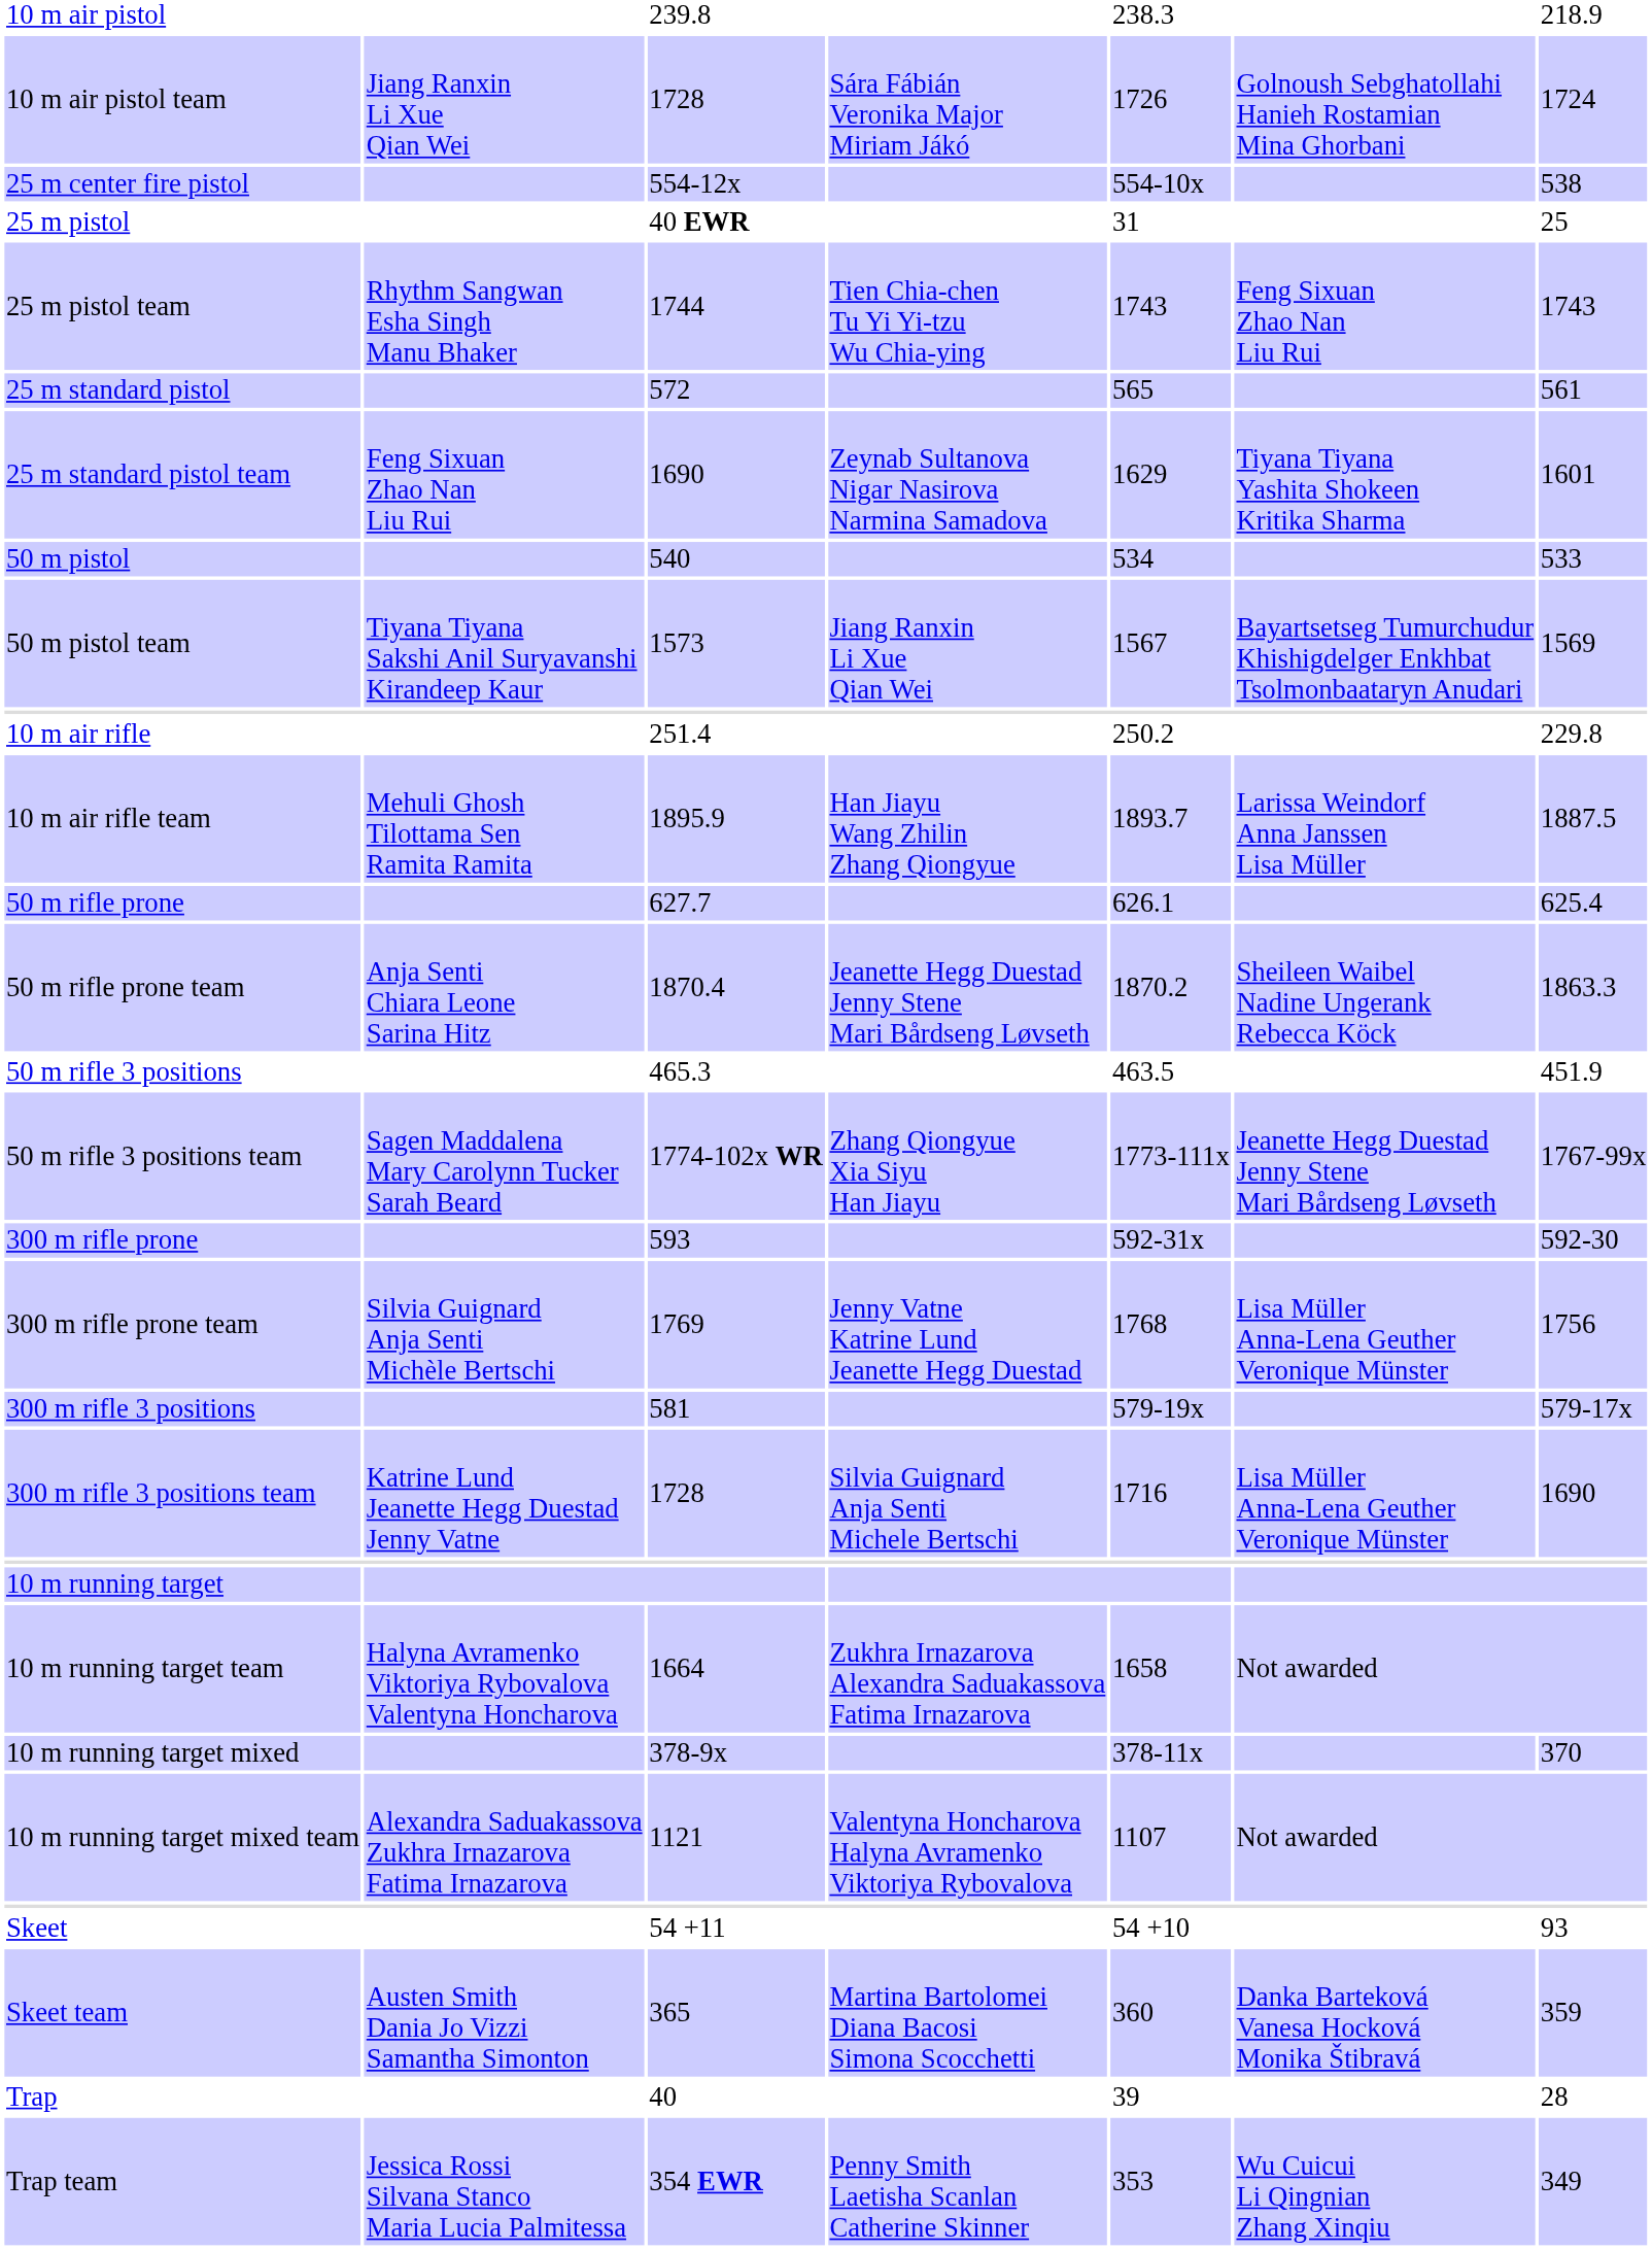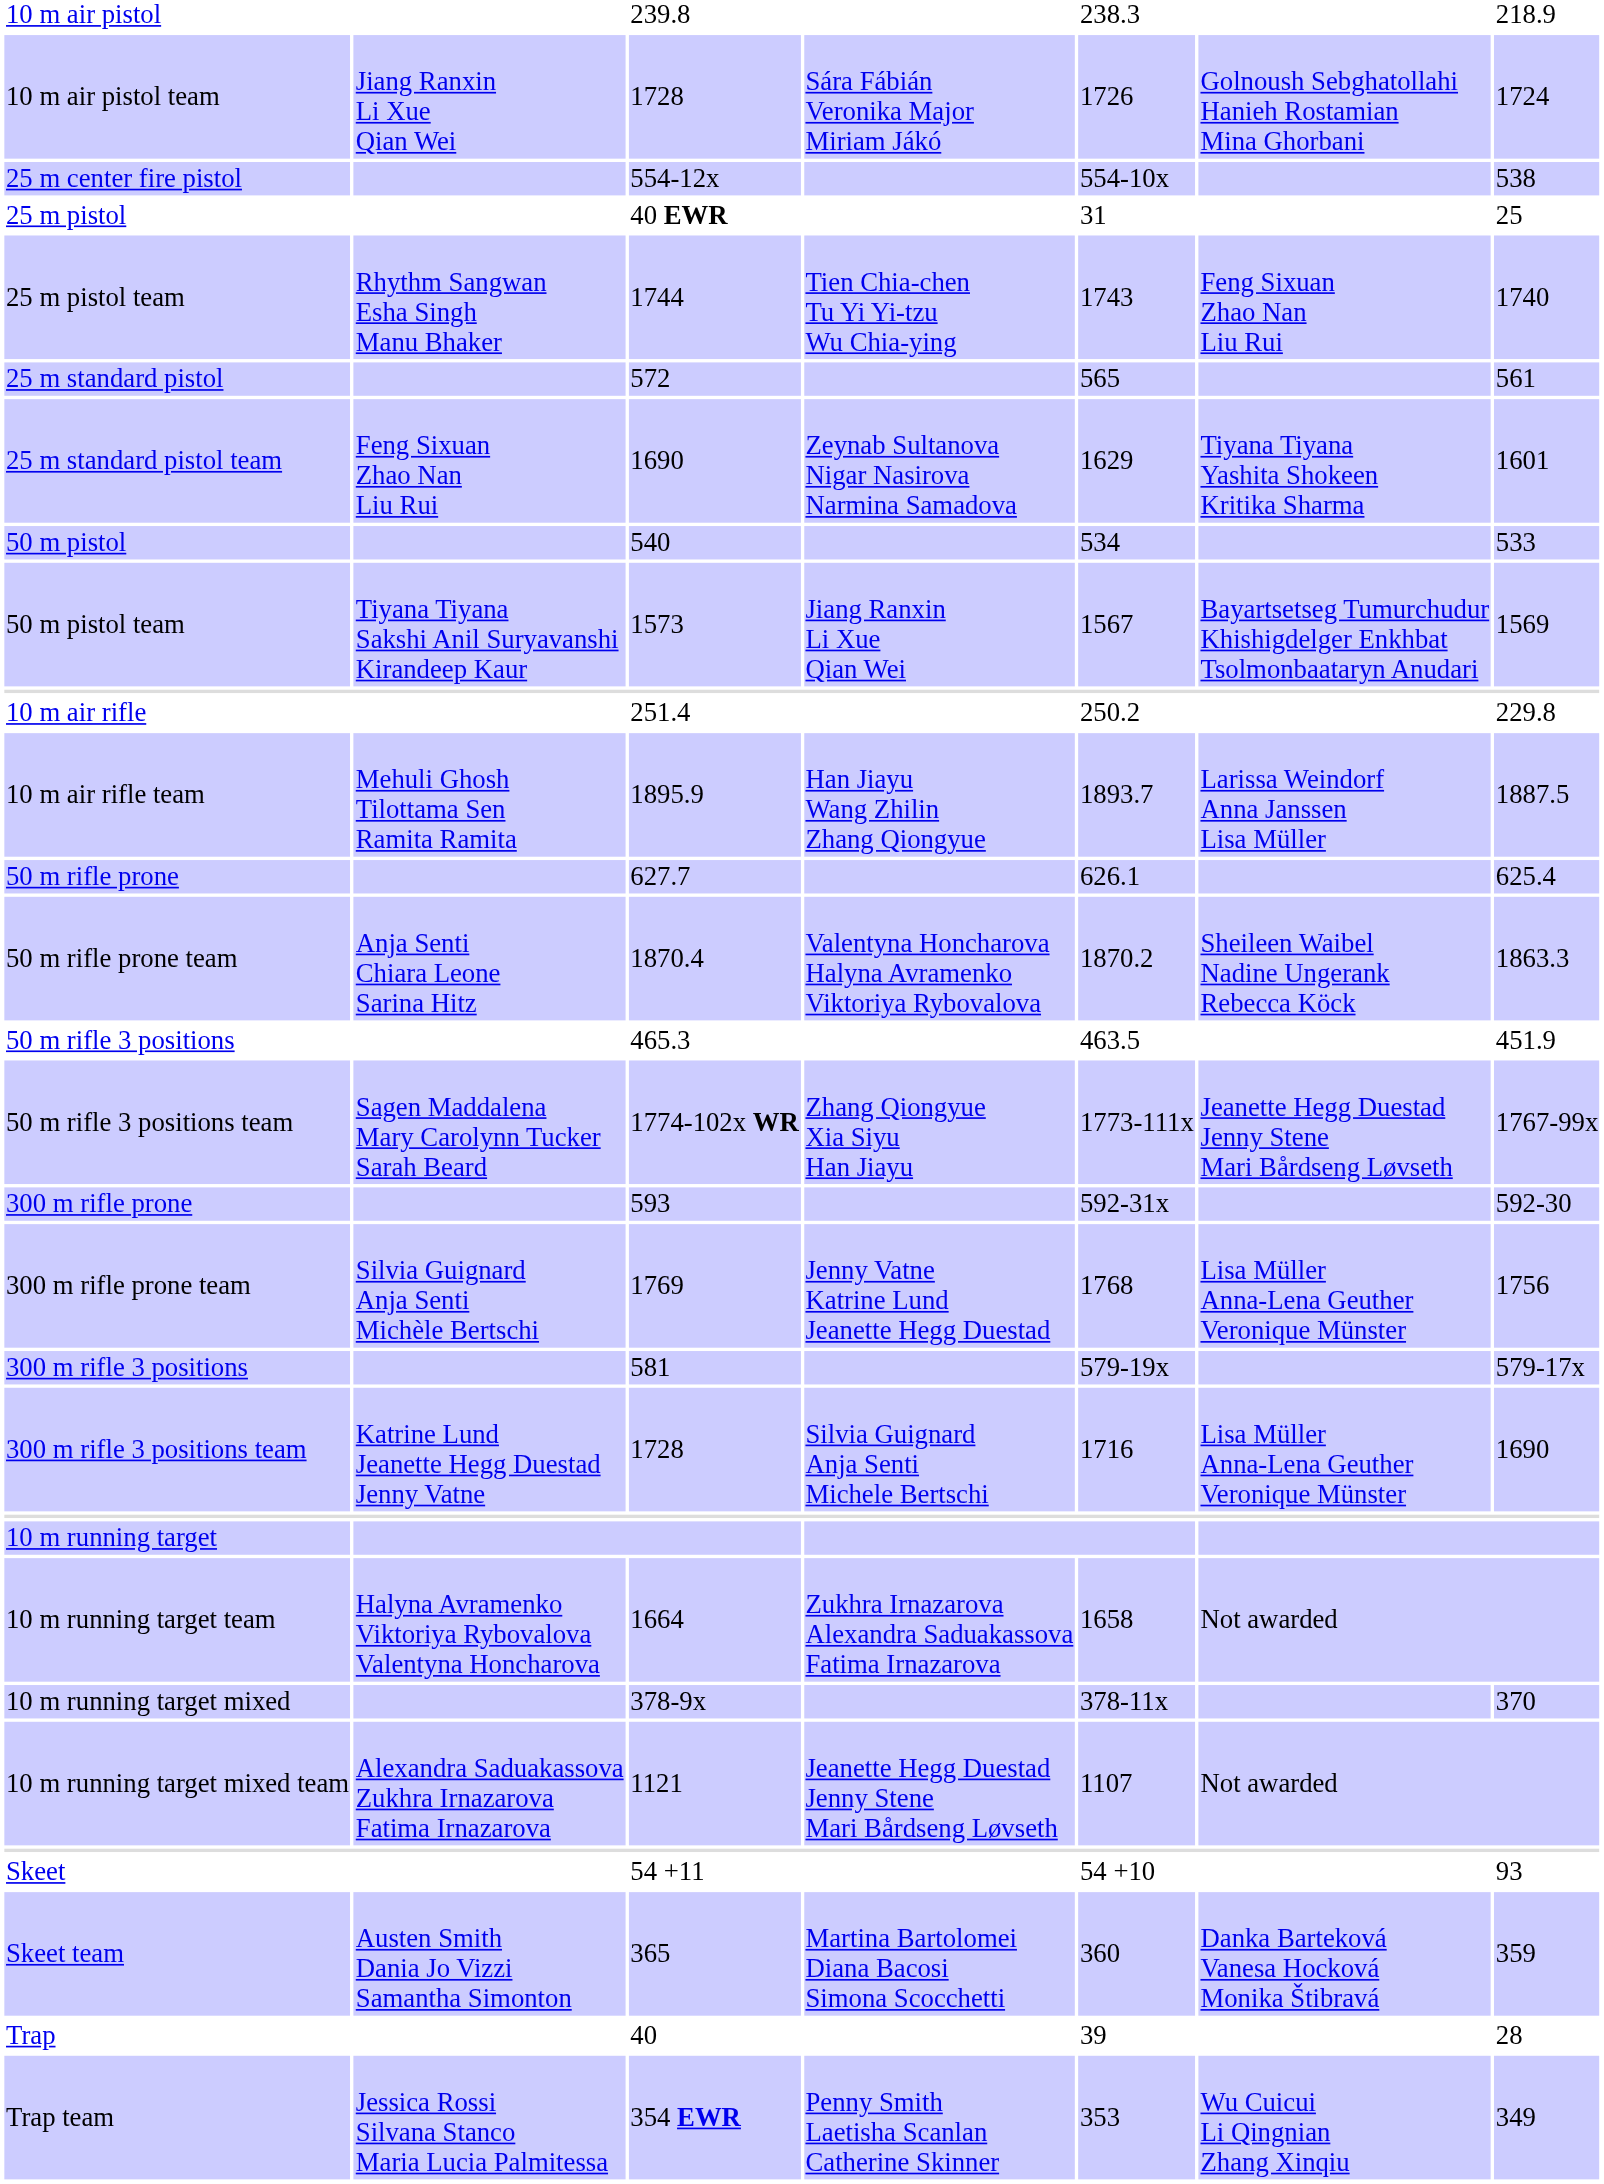 <table>
 <tr>
 <td><a href='#'>10 m air pistol</a></td>
 <td></td>
 <td>239.8</td>
 <td></td>
 <td>238.3</td>
 <td></td>
 <td>218.9</td>
 </tr>
 <tr bgcolor=ccccff>
 <td>10 m air pistol team</td>
 <td> <br><a href='#'>Jiang Ranxin</a><br><a href='#'>Li Xue</a><br><a href='#'>Qian Wei</a></td>
 <td>1728</td>
 <td> <br><a href='#'>Sára Fábián</a><br><a href='#'>Veronika Major</a><br><a href='#'>Miriam Jákó</a></td>
 <td>1726</td>
 <td> <br><a href='#'>Golnoush Sebghatollahi</a><br><a href='#'>Hanieh Rostamian</a><br><a href='#'>Mina Ghorbani</a></td>
 <td>1724</td>
 </tr>
 <tr bgcolor=ccccff>
 <td><a href='#'>25 m center fire pistol</a></td>
 <td></td>
 <td>554-12x</td>
 <td></td>
 <td>554-10x</td>
 <td></td>
 <td>538</td>
 </tr>
 <tr>
 <td><a href='#'>25 m pistol</a></td>
 <td></td>
 <td>40 <strong>EWR</strong></td>
 <td></td>
 <td>31</td>
 <td></td>
 <td>25</td>
 </tr>
 <tr bgcolor=ccccff>
 <td>25 m pistol team</td>
 <td> <br><a href='#'>Rhythm Sangwan</a><br><a href='#'>Esha Singh</a><br><a href='#'>Manu Bhaker</a></td>
 <td>1744</td>
 <td> <br><a href='#'>Tien Chia-chen</a><br><a href='#'>Tu Yi Yi-tzu</a><br><a href='#'>Wu Chia-ying</a></td>
 <td>1743</td>
 <td> <br><a href='#'>Feng Sixuan</a><br><a href='#'>Zhao Nan</a><br><a href='#'>Liu Rui</a></td>
-<td>1743</td>
+<td>1740</td>
 </tr>
 <tr bgcolor=ccccff>
 <td><a href='#'>25 m standard pistol</a></td>
 <td></td>
 <td>572</td>
 <td></td>
 <td>565</td>
 <td></td>
 <td>561</td>
 </tr>
 <tr bgcolor=ccccff>
 <td><a href='#'>25 m standard pistol team</a></td>
 <td> <br><a href='#'>Feng Sixuan</a><br><a href='#'>Zhao Nan</a><br><a href='#'>Liu Rui</a></td>
 <td>1690</td>
 <td> <br><a href='#'>Zeynab Sultanova</a><br><a href='#'>Nigar Nasirova</a><br><a href='#'>Narmina Samadova</a></td>
 <td>1629</td>
 <td> <br><a href='#'>Tiyana Tiyana</a><br><a href='#'>Yashita Shokeen</a><br><a href='#'>Kritika Sharma</a></td>
 <td>1601</td>
 </tr>
 <tr bgcolor=ccccff>
 <td><a href='#'>50 m pistol</a></td>
 <td></td>
 <td>540</td>
 <td></td>
 <td>534</td>
 <td></td>
 <td>533</td>
 </tr>
 <tr bgcolor=ccccff>
 <td>50 m pistol team</td>
 <td> <br><a href='#'>Tiyana Tiyana</a><br><a href='#'>Sakshi Anil Suryavanshi</a><br><a href='#'>Kirandeep Kaur</a></td>
 <td>1573</td>
 <td> <br><a href='#'>Jiang Ranxin</a><br><a href='#'>Li Xue</a><br><a href='#'>Qian Wei</a></td>
 <td>1567</td>
 <td> <br><a href='#'>Bayartsetseg Tumurchudur</a><br><a href='#'>Khishigdelger Enkhbat</a><br><a href='#'>Tsolmonbaataryn Anudari</a></td>
 <td>1569</td>
 </tr>
 <tr bgcolor=#DDDDDD>
 <td colspan=7></td>
 </tr>
 <tr>
 <td><a href='#'>10 m air rifle</a></td>
 <td></td>
 <td>251.4</td>
 <td></td>
 <td>250.2</td>
 <td></td>
 <td>229.8</td>
 </tr>
 <tr bgcolor=ccccff>
 <td>10 m air rifle team</td>
 <td> <br><a href='#'>Mehuli Ghosh</a><br><a href='#'>Tilottama Sen</a><br><a href='#'>Ramita Ramita</a></td>
 <td>1895.9</td>
 <td> <br><a href='#'>Han Jiayu</a><br><a href='#'>Wang Zhilin</a><br><a href='#'>Zhang Qiongyue</a></td>
 <td>1893.7</td>
 <td> <br><a href='#'>Larissa Weindorf</a><br><a href='#'>Anna Janssen</a><br><a href='#'>Lisa Müller</a></td>
 <td>1887.5</td>
 </tr>
 <tr bgcolor=ccccff>
 <td><a href='#'>50 m rifle prone</a></td>
 <td></td>
 <td>627.7</td>
 <td></td>
 <td>626.1</td>
 <td></td>
 <td>625.4</td>
 </tr>
 <tr bgcolor=ccccff>
 <td>50 m rifle prone team</td>
 <td> <br><a href='#'>Anja Senti</a><br><a href='#'>Chiara Leone</a><br><a href='#'>Sarina Hitz</a></td>
 <td>1870.4</td>
-<td> <br><a href='#'>Jeanette Hegg Duestad</a><br><a href='#'>Jenny Stene</a><br><a href='#'>Mari Bårdseng Løvseth</a></td>
+<td> <br><a href='#'>Valentyna Honcharova</a><br><a href='#'>Halyna Avramenko</a><br><a href='#'>Viktoriya Rybovalova</a></td>
 <td>1870.2</td>
 <td> <br><a href='#'>Sheileen Waibel</a><br><a href='#'>Nadine Ungerank</a><br><a href='#'>Rebecca Köck</a></td>
 <td>1863.3</td>
 </tr>
 <tr>
 <td><a href='#'>50 m rifle 3 positions</a></td>
 <td></td>
 <td>465.3</td>
 <td></td>
 <td>463.5</td>
 <td></td>
 <td>451.9</td>
 </tr>
 <tr bgcolor=ccccff>
 <td>50 m rifle 3 positions team</td>
 <td> <br><a href='#'>Sagen Maddalena</a><br><a href='#'>Mary Carolynn Tucker</a><br><a href='#'>Sarah Beard</a></td>
 <td>1774-102x <strong>WR</strong></td>
 <td> <br><a href='#'>Zhang Qiongyue</a><br><a href='#'>Xia Siyu</a><br><a href='#'>Han Jiayu</a></td>
 <td>1773-111x</td>
 <td> <br><a href='#'>Jeanette Hegg Duestad</a><br><a href='#'>Jenny Stene</a><br><a href='#'>Mari Bårdseng Løvseth</a></td>
 <td>1767-99x</td>
 </tr>
 <tr bgcolor=ccccff>
 <td><a href='#'>300 m rifle prone</a></td>
 <td></td>
 <td>593</td>
 <td></td>
 <td>592-31x</td>
 <td></td>
 <td>592-30</td>
 </tr>
 <tr bgcolor=ccccff>
 <td>300 m rifle prone team </td>
 <td> <br><a href='#'>Silvia Guignard</a><br><a href='#'>Anja Senti</a><br><a href='#'>Michèle Bertschi</a></td>
 <td>1769</td>
 <td> <br><a href='#'>Jenny Vatne</a><br><a href='#'>Katrine Lund</a><br><a href='#'>Jeanette Hegg Duestad</a></td>
 <td>1768</td>
 <td> <br><a href='#'>Lisa Müller</a><br><a href='#'>Anna-Lena Geuther</a><br><a href='#'>Veronique Münster</a></td>
 <td>1756</td>
 </tr>
 <tr bgcolor=ccccff>
 <td><a href='#'>300 m rifle 3 positions</a></td>
 <td></td>
 <td>581</td>
 <td></td>
 <td>579-19x</td>
 <td></td>
 <td>579-17x</td>
 </tr>
 <tr bgcolor=ccccff>
 <td><a href='#'>300 m rifle 3 positions team</a></td>
 <td> <br><a href='#'>Katrine Lund</a><br><a href='#'>Jeanette Hegg Duestad</a><br><a href='#'>Jenny Vatne</a></td>
 <td>1728</td>
 <td> <br><a href='#'>Silvia Guignard</a><br><a href='#'>Anja Senti</a><br><a href='#'>Michele Bertschi</a></td>
 <td>1716</td>
 <td> <br><a href='#'>Lisa Müller</a><br><a href='#'>Anna-Lena Geuther</a><br><a href='#'>Veronique Münster</a></td>
 <td>1690</td>
 </tr>
 <tr bgcolor=#DDDDDD>
 <td colspan=7></td>
 </tr>
 <tr bgcolor=ccccff>
 <td><a href='#'>10 m running target</a></td>
 <td colspan=2></td>
 <td colspan=2></td>
 <td colspan=2></td>
 </tr>
 <tr bgcolor=ccccff>
 <td>10 m running target team</td>
 <td> <br><a href='#'>Halyna Avramenko</a><br><a href='#'>Viktoriya Rybovalova</a><br><a href='#'>Valentyna Honcharova</a></td>
 <td>1664</td>
 <td> <br><a href='#'>Zukhra Irnazarova</a><br><a href='#'>Alexandra Saduakassova</a><br><a href='#'>Fatima Irnazarova</a></td>
 <td>1658</td>
 <td colspan=2>Not awarded</td>
 </tr>
 <tr bgcolor=ccccff>
 <td>10 m running target mixed</td>
 <td></td>
 <td>378-9x</td>
 <td></td>
 <td>378-11x</td>
 <td></td>
 <td>370</td>
 </tr>
 <tr bgcolor=ccccff>
 <td>10 m running target mixed team</td>
 <td> <br><a href='#'>Alexandra Saduakassova</a><br><a href='#'>Zukhra Irnazarova</a><br><a href='#'>Fatima Irnazarova</a></td>
 <td>1121</td>
-<td> <br><a href='#'>Valentyna Honcharova</a><br><a href='#'>Halyna Avramenko</a><br><a href='#'>Viktoriya Rybovalova</a></td>
+<td> <br><a href='#'>Jeanette Hegg Duestad</a><br><a href='#'>Jenny Stene</a><br><a href='#'>Mari Bårdseng Løvseth</a></td>
 <td>1107</td>
 <td colspan=2>Not awarded</td>
 </tr>
 <tr bgcolor=#DDDDDD>
 <td colspan=7></td>
 </tr>
 <tr>
 <td><a href='#'>Skeet</a></td>
 <td></td>
 <td>54 +11</td>
 <td></td>
 <td>54 +10</td>
 <td></td>
 <td>93</td>
 </tr>
 <tr bgcolor=ccccff>
 <td><a href='#'>Skeet team</a></td>
 <td> <br><a href='#'>Austen Smith</a><br><a href='#'>Dania Jo Vizzi</a><br><a href='#'>Samantha Simonton</a></td>
 <td>365</td>
 <td> <br><a href='#'>Martina Bartolomei</a><br><a href='#'>Diana Bacosi</a><br><a href='#'>Simona Scocchetti</a></td>
 <td>360</td>
 <td> <br><a href='#'>Danka Barteková</a><br><a href='#'>Vanesa Hocková</a><br><a href='#'>Monika Štibravá</a></td>
 <td>359</td>
 </tr>
 <tr>
 <td><a href='#'>Trap</a></td>
 <td></td>
 <td>40</td>
 <td></td>
 <td>39</td>
 <td></td>
 <td>28</td>
 </tr>
 <tr bgcolor=ccccff>
 <td>Trap team</td>
 <td> <br><a href='#'>Jessica Rossi</a><br><a href='#'>Silvana Stanco</a><br><a href='#'>Maria Lucia Palmitessa</a></td>
 <td>354 <strong><a href='#'>EWR</a></strong></td>
 <td> <br><a href='#'>Penny Smith</a><br><a href='#'>Laetisha Scanlan</a><br><a href='#'>Catherine Skinner</a></td>
 <td>353</td>
 <td> <br><a href='#'>Wu Cuicui</a><br><a href='#'>Li Qingnian</a><br><a href='#'>Zhang Xinqiu</a></td>
 <td>349</td>
 </tr>
 </table>
